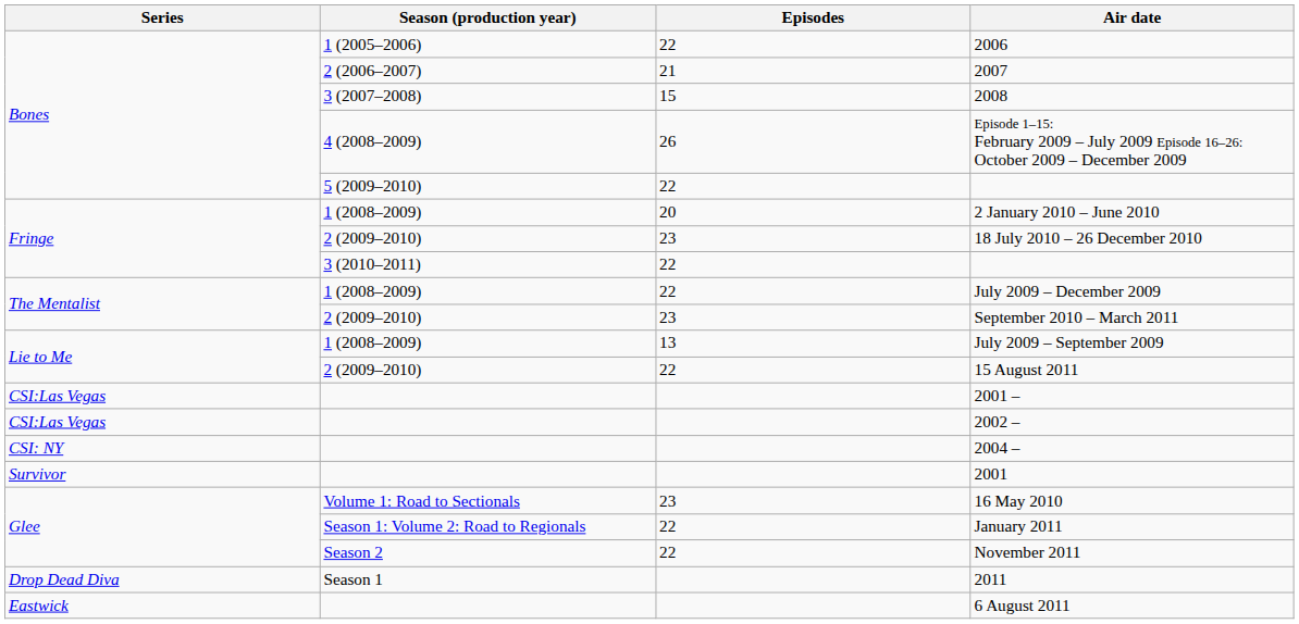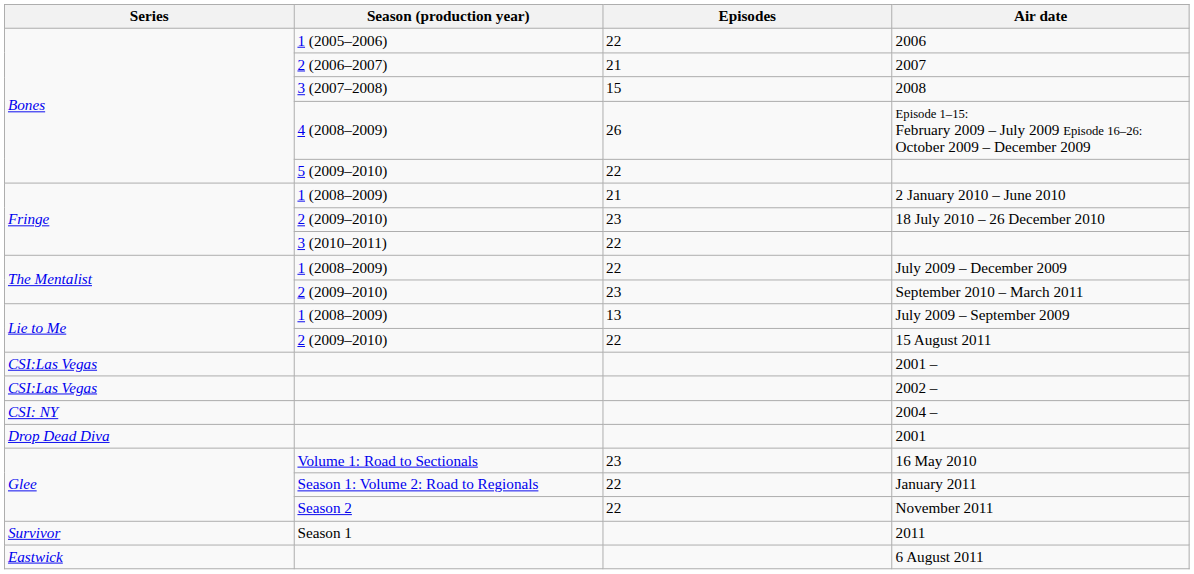 <table class="wikitable">
 <tr>
 <th style="width:4%;">Series</th>
 <th style="width:4%;">Season (production year)</th>
 <th style="width:4%;">Episodes</th>
 <th style="width:4%;">Air date</th>
 </tr>
 <tr>
 <td rowspan="5"><em><a href='#'>Bones</a></em></td>
 <td><a href='#'>1</a> (2005–2006)</td>
 <td>22</td>
 <td>2006</td>
 </tr>
 <tr>
 <td><a href='#'>2</a> (2006–2007)</td>
 <td>21</td>
 <td>2007</td>
 </tr>
 <tr>
 <td><a href='#'>3</a> (2007–2008)</td>
 <td>15</td>
 <td>2008</td>
 </tr>
 <tr>
 <td><a href='#'>4</a> (2008–2009)</td>
 <td>26</td>
 <td><small>Episode 1–15:</small><br>February 2009 – July 2009 <small>Episode 16–26:</small> <br>October 2009 – December 2009</td>
 </tr>
 <tr>
 <td><a href='#'>5</a> (2009–2010)</td>
 <td>22</td>
 <td></td>
 </tr>
 <tr>
 <td rowspan="3"><em><a href='#'>Fringe</a></em></td>
 <td><a href='#'>1</a> (2008–2009)</td>
-<td>20</td>
+<td>21</td>
 <td>2 January 2010 – June 2010</td>
 </tr>
 <tr>
 <td><a href='#'>2</a> (2009–2010)</td>
 <td>23</td>
 <td>18 July 2010 – 26 December 2010</td>
 </tr>
 <tr>
 <td><a href='#'>3</a> (2010–2011)</td>
 <td>22</td>
 <td></td>
 </tr>
 <tr>
 <td rowspan="2"><em><a href='#'>The Mentalist</a></em></td>
 <td><a href='#'>1</a> (2008–2009)</td>
 <td>22</td>
 <td>July 2009 – December 2009</td>
 </tr>
 <tr>
 <td><a href='#'>2</a> (2009–2010)</td>
 <td>23</td>
 <td>September 2010 – March 2011</td>
 </tr>
 <tr>
 <td rowspan="2"><em><a href='#'>Lie to Me</a></em></td>
 <td><a href='#'>1</a> (2008–2009)</td>
 <td>13</td>
 <td>July 2009 – September 2009</td>
 </tr>
 <tr>
 <td><a href='#'>2</a> (2009–2010)</td>
 <td>22</td>
 <td>15 August 2011</td>
 </tr>
 <tr>
 <td><em><a href='#'>CSI:Las Vegas</a></em></td>
 <td></td>
 <td></td>
 <td>2001 –</td>
 </tr>
 <tr>
 <td><em><a href='#'>CSI:Las Vegas</a></em></td>
 <td></td>
 <td></td>
 <td>2002 –</td>
 </tr>
 <tr>
 <td><em><a href='#'>CSI: NY</a></em></td>
 <td></td>
 <td></td>
 <td>2004 –</td>
 </tr>
 <tr>
-<td><em><a href='#'>Survivor</a></em></td>
+<td><em><a href='#'>Drop Dead Diva</a></em></td>
 <td></td>
 <td></td>
 <td>2001</td>
 </tr>
 <tr>
 <td rowspan="3"><em><a href='#'>Glee</a></em></td>
 <td><a href='#'>Volume 1: Road to Sectionals</a></td>
 <td>23</td>
 <td>16 May 2010</td>
 </tr>
 <tr>
 <td><a href='#'>Season 1: Volume 2: Road to Regionals</a></td>
 <td>22</td>
 <td>January 2011</td>
 </tr>
 <tr>
 <td><a href='#'>Season 2</a></td>
 <td>22</td>
 <td>November 2011</td>
 </tr>
 <tr>
-<td><em><a href='#'>Drop Dead Diva</a></em></td>
+<td><em><a href='#'>Survivor</a></em></td>
 <td>Season 1</td>
 <td></td>
 <td>2011</td>
 </tr>
 <tr>
 <td><em><a href='#'>Eastwick</a></em></td>
 <td></td>
 <td></td>
 <td>6 August 2011</td>
 </tr>
 </table>
